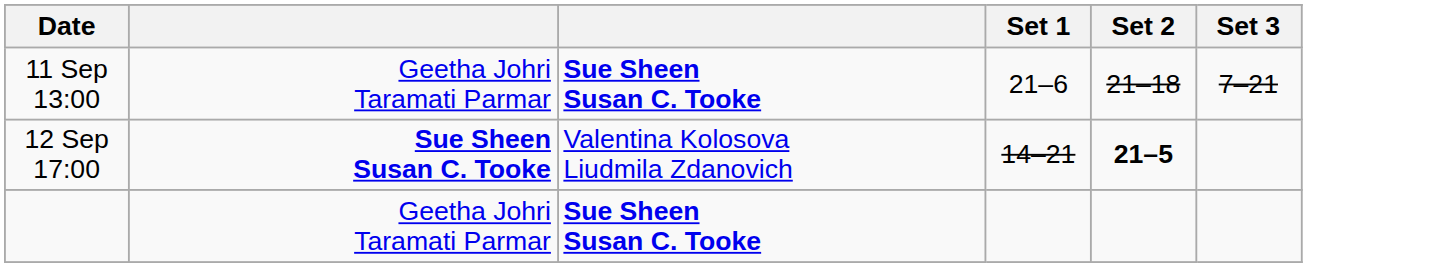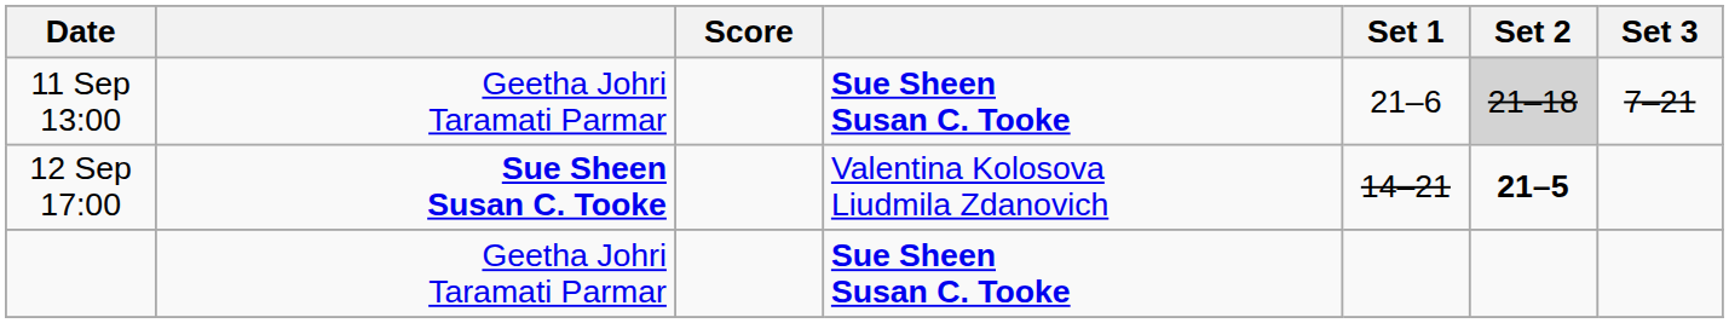 <table class="wikitable" style="text-align: center; font-size:90%">
 <tr>
 <th width="60">Date</th>
 <th align="right" width="225"></th>
+<th width="60">Score</th>
 <th align="left" width="225"></th>
 <th width="50">Set 1</th>
 <th width="50">Set 2</th>
 <th width="50">Set 3</th>
 </tr>
 <tr>
 <td>11 Sep<br>13:00</td>
 <td align="right"><a href='#'>Geetha Johri</a> <br><a href='#'>Taramati Parmar</a> </td>
+<td align="center"><s></s></td>
 <td align="left"><strong> <a href='#'>Sue Sheen</a><br> <a href='#'>Susan C. Tooke</a></strong></td>
 <td>21–6</td>
-<td><s>21–18</s></td>
+<td style="background: lightgrey;"><s>21–18</s></td>
 <td><s>7–21</s></td>
 </tr>
 <tr>
 <td>12 Sep<br>17:00</td>
 <td align="right"><strong><a href='#'>Sue Sheen</a> <br><a href='#'>Susan C. Tooke</a> </strong></td>
+<td align="center"></td>
 <td align="left"> <a href='#'>Valentina Kolosova</a><br> <a href='#'>Liudmila Zdanovich</a></td>
 <td><s>14–21</s></td>
 <td><strong>21–5</strong></td>
 <td></td>
 </tr>
 <tr>
 <td></td>
 <td align="right"><a href='#'>Geetha Johri</a> <br><a href='#'>Taramati Parmar</a> </td>
+<td align="center"></td>
 <td align="left"><strong> <a href='#'>Sue Sheen</a><br> <a href='#'>Susan C. Tooke</a></strong></td>
 <td></td>
 <td></td>
 <td></td>
 </tr>
 </table>
